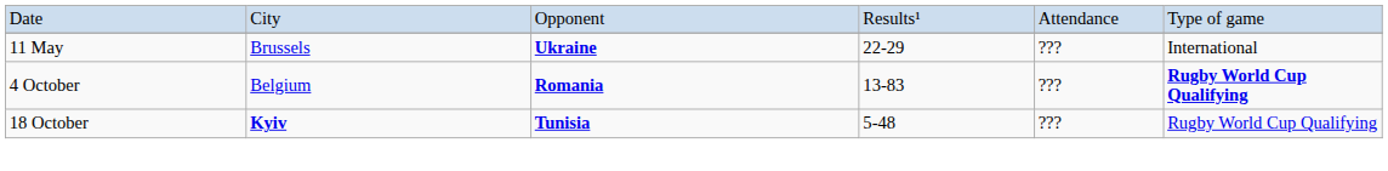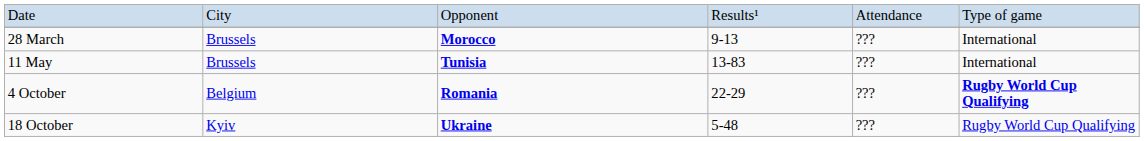 <table class="wikitable">
 <tr ---- bgcolor=#CCDDEE>
 <td width=11%>Date</td>
 <td width=13%>City</td>
 <td width=15%>Opponent</td>
 <td width=8%>Results¹</td>
 <td width=5%>Attendance</td>
 <td width=10%>Type of game</td>
 </tr>
 <tr>
 </tr>
+<tr -----bgcolor=#DDEEFF>
+<td>28 March</td>
+<td><a href='#'>Brussels</a></td>
+<td> <strong><a href='#'>Morocco</a></strong></td>
+<td>9-13</td>
+<td>???</td>
+<td>International</td>
+</tr>
 <tr ----bgcolor=#DDEEFF>
 <td>11 May</td>
 <td><a href='#'>Brussels</a></td>
-<td> <strong><a href='#'>Ukraine</a></strong></td>
-<td>22-29</td>
+<td> <strong><a href='#'>Tunisia</a></strong></td>
+<td>13-83</td>
 <td>???</td>
 <td>International</td>
 </tr>
 <tr ----bgcolor=#DDEEFF>
 <td>4 October</td>
 <td><a href='#'>Belgium</a></td>
 <td> <strong><a href='#'>Romania</a></strong></td>
-<td>13-83</td>
+<td>22-29</td>
 <td>???</td>
 <td><strong><a href='#'>Rugby World Cup Qualifying</a></strong></td>
 </tr>
 <tr ----bgcolor=#DDEEFF>
 <td>18 October</td>
-<td><strong><a href='#'>Kyiv</a></strong></td>
-<td> <strong><a href='#'>Tunisia</a></strong></td>
+<td><a href='#'>Kyiv</a></td>
+<td> <strong><a href='#'>Ukraine</a></strong></td>
 <td>5-48</td>
 <td>???</td>
 <td><a href='#'>Rugby World Cup Qualifying</a></td>
 </tr>
 </table>
